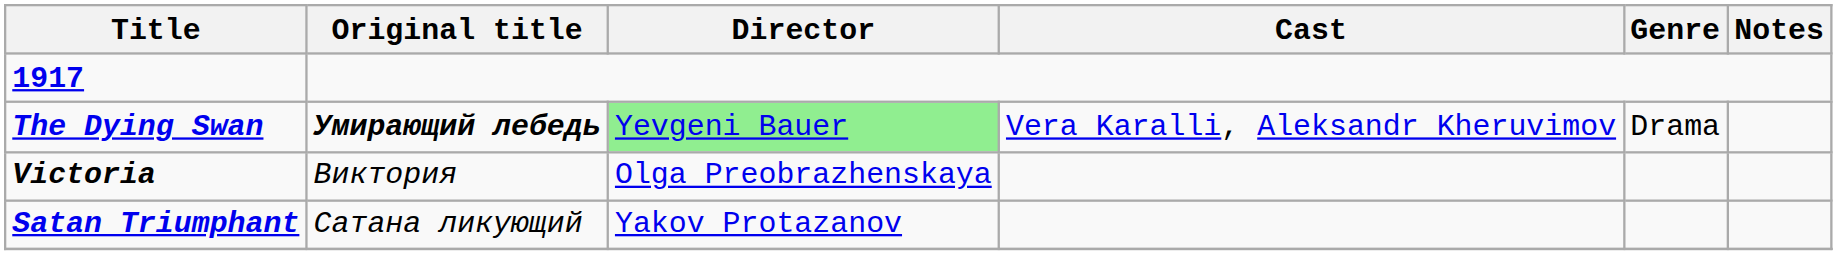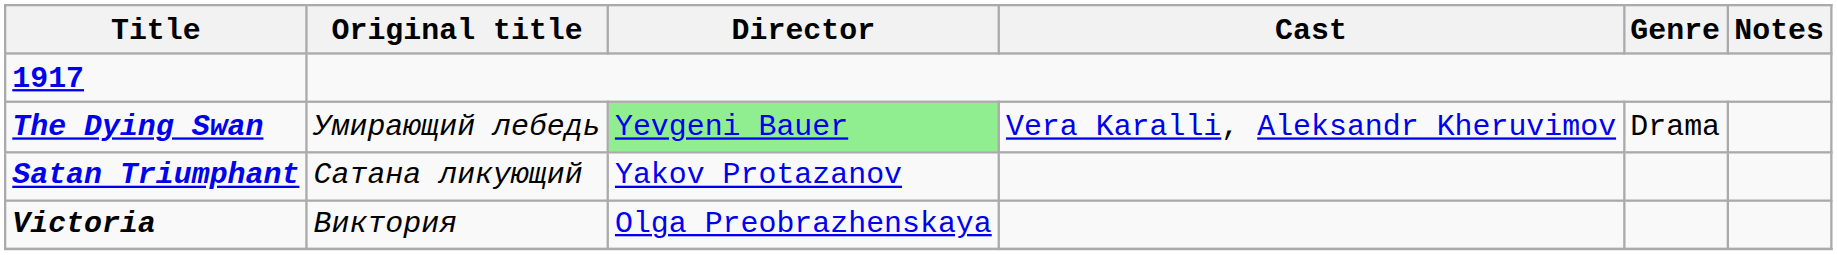 <table class="wikitable">
 <tr>
 <th>Title</th>
 <th>Original title</th>
 <th>Director</th>
 <th>Cast</th>
 <th>Genre</th>
 <th>Notes</th>
 </tr>
 <tr>
 <td><strong><a href='#'>1917</a></strong></td>
 </tr>
 <tr>
 <td><strong><em><a href='#'>The Dying Swan</a></em></strong></td>
-<td><strong><em>Умирающий лебедь</em></strong></td>
+<td><em>Умирающий лебедь</em></td>
 <td style="background: lightgreen;"><a href='#'>Yevgeni Bauer</a></td>
 <td><a href='#'>Vera Karalli</a>, <a href='#'>Aleksandr Kheruvimov</a></td>
 <td>Drama</td>
+<td></td>
+</tr>
+<tr>
+<td><strong><em><a href='#'>Satan Triumphant</a></em></strong></td>
+<td><em>Сатана ликующий</em></td>
+<td><a href='#'>Yakov Protazanov</a></td>
+<td></td>
+<td></td>
 <td></td>
 </tr>
 <tr>
 <td><strong><em>Victoria</em></strong></td>
 <td><em>Виктория</em></td>
 <td><a href='#'>Olga Preobrazhenskaya</a></td>
 <td></td>
 <td></td>
 <td></td>
 </tr>
 <tr>
-<td><strong><em><a href='#'>Satan Triumphant</a></em></strong></td>
-<td><em>Сатана ликующий</em></td>
-<td><a href='#'>Yakov Protazanov</a></td>
-<td></td>
-<td></td>
-<td></td>
-</tr>
-<tr>
 </tr>
 </table>
